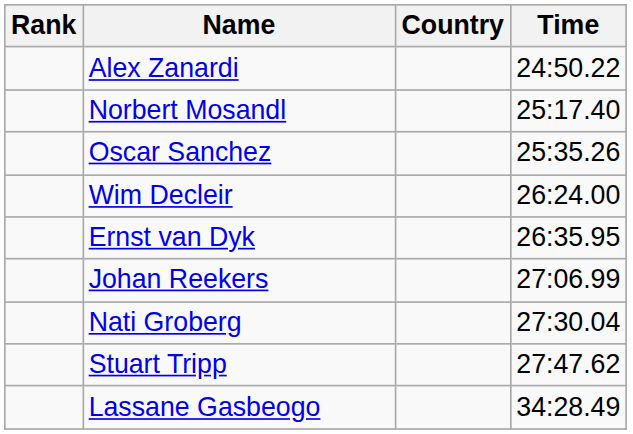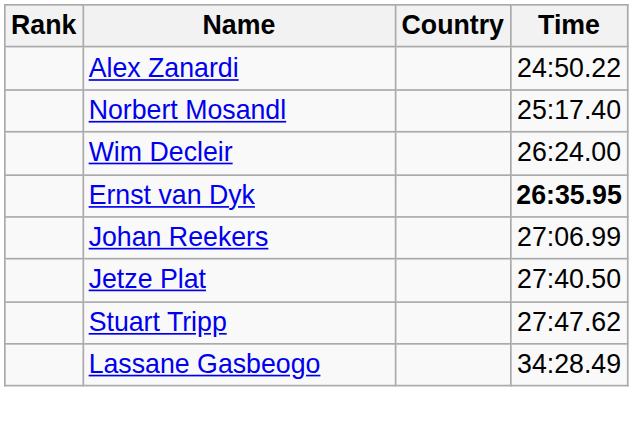 <table class="wikitable sortable">
 <tr>
 <th width=20>Rank</th>
 <th width=180>Name</th>
 <th>Country</th>
 <th>Time</th>
 </tr>
 <tr>
 <td align="center"></td>
 <td><a href='#'>Alex Zanardi</a></td>
 <td></td>
 <td align="center">24:50.22</td>
 </tr>
 <tr>
 <td align="center"></td>
 <td><a href='#'>Norbert Mosandl</a></td>
 <td></td>
 <td align="center">25:17.40</td>
 </tr>
 <tr>
 <td align="center"></td>
-<td><a href='#'>Oscar Sanchez</a></td>
-<td></td>
-<td align="center">25:35.26</td>
-</tr>
-<tr>
-<td align="center"></td>
 <td><a href='#'>Wim Decleir</a></td>
 <td></td>
 <td align="center">26:24.00</td>
 </tr>
 <tr>
 <td align="center"></td>
 <td><a href='#'>Ernst van Dyk</a></td>
 <td></td>
-<td align="center">26:35.95</td>
+<td align="center"><strong>26:35.95</strong></td>
 </tr>
 <tr>
 <td align="center"></td>
 <td><a href='#'>Johan Reekers</a></td>
 <td></td>
 <td align="center">27:06.99</td>
 </tr>
 <tr>
 <td align="center"></td>
-<td><a href='#'>Nati Groberg</a></td>
+<td><a href='#'>Jetze Plat</a></td>
 <td></td>
-<td align="center">27:30.04</td>
+<td align="center">27:40.50</td>
 </tr>
 <tr>
 <td align="center"></td>
 <td><a href='#'>Stuart Tripp</a></td>
 <td></td>
 <td align="center">27:47.62</td>
 </tr>
 <tr>
 <td align="center"></td>
 <td><a href='#'>Lassane Gasbeogo</a></td>
 <td></td>
 <td align="center">34:28.49</td>
 </tr>
 </table>
